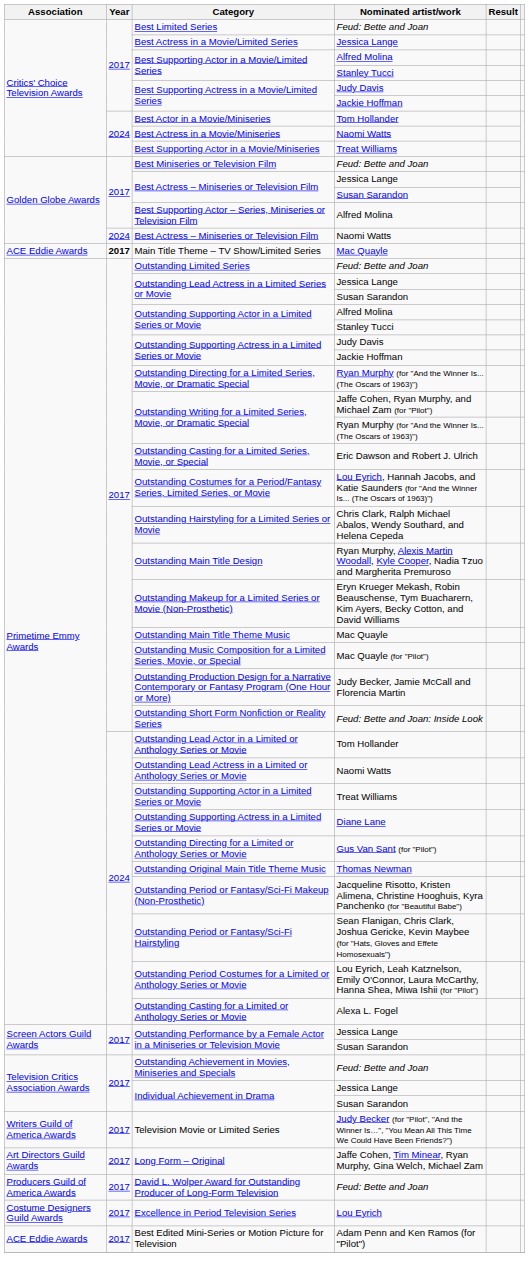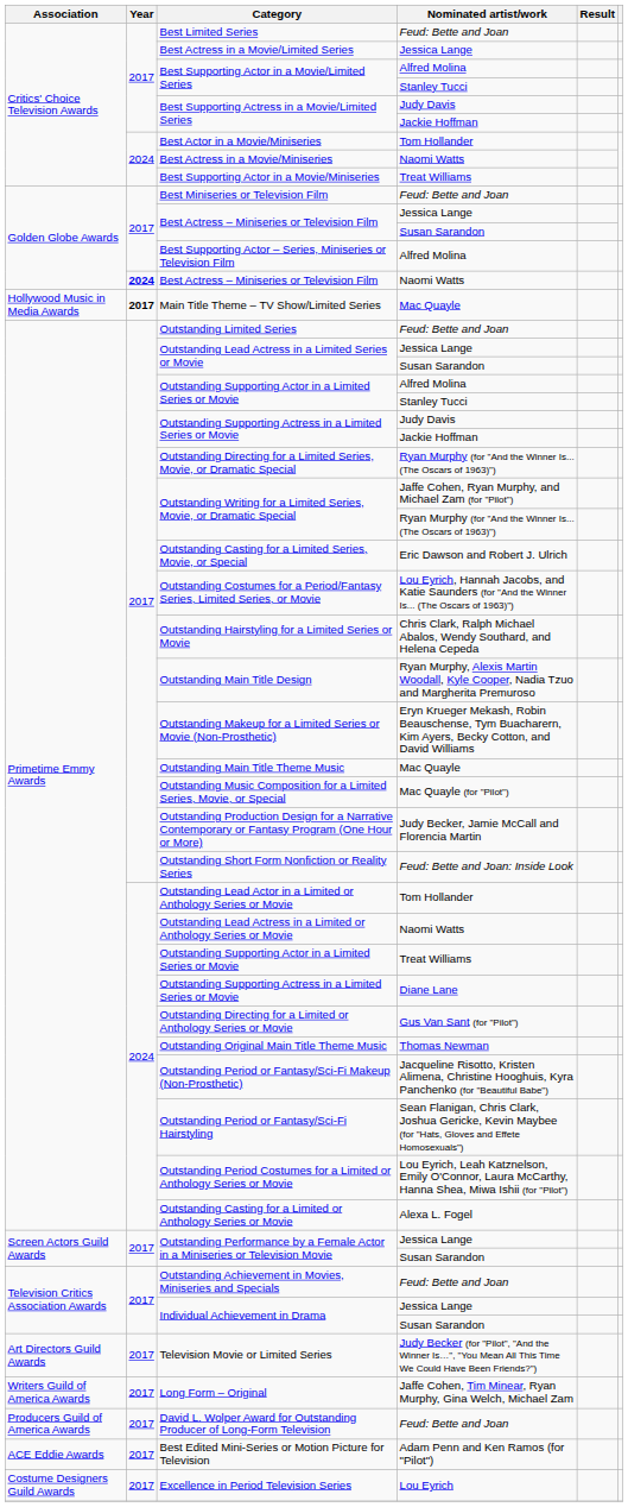 <table class="wikitable">
 <tr>
 <th width="20%">Association</th>
 <th width="5%">Year</th>
 <th width="40%">Category</th>
 <th width="30%">Nominated artist/work</th>
 <th width="10%">Result</th>
 <th width="10%"></th>
 </tr>
 <tr>
 <td rowspan=9><a href='#'>Critics' Choice Television Awards</a></td>
 <td rowspan=6><a href='#'>2017</a></td>
 <td><a href='#'>Best Limited Series</a></td>
 <td><em>Feud: Bette and Joan</em></td>
 <td></td>
 <td></td>
 </tr>
 <tr>
 <td><a href='#'>Best Actress in a Movie/Limited Series</a></td>
 <td><a href='#'>Jessica Lange</a></td>
 <td></td>
 <td></td>
 </tr>
 <tr>
 <td rowspan=2><a href='#'>Best Supporting Actor in a Movie/Limited Series</a></td>
 <td><a href='#'>Alfred Molina</a></td>
 <td></td>
 <td></td>
 </tr>
 <tr>
 <td><a href='#'>Stanley Tucci</a></td>
 <td></td>
 <td></td>
 </tr>
 <tr>
 <td rowspan=2><a href='#'>Best Supporting Actress in a Movie/Limited Series</a></td>
 <td><a href='#'>Judy Davis</a></td>
 <td></td>
 <td></td>
 </tr>
 <tr>
 <td><a href='#'>Jackie Hoffman</a></td>
 <td></td>
 <td></td>
 </tr>
 <tr>
 <td rowspan=3><a href='#'>2024</a></td>
 <td><a href='#'>Best Actor in a Movie/Miniseries</a></td>
 <td><a href='#'>Tom Hollander</a></td>
 <td></td>
 <td rowspan=3></td>
 </tr>
 <tr>
 <td><a href='#'>Best Actress in a Movie/Miniseries</a></td>
 <td><a href='#'>Naomi Watts</a></td>
 <td></td>
 </tr>
 <tr>
 <td><a href='#'>Best Supporting Actor in a Movie/Miniseries</a></td>
 <td><a href='#'>Treat Williams</a></td>
 <td></td>
 </tr>
 <tr>
 <td rowspan=5><a href='#'>Golden Globe Awards</a></td>
 <td rowspan=4><a href='#'>2017</a></td>
 <td><a href='#'>Best Miniseries or Television Film</a></td>
 <td><em>Feud: Bette and Joan</em></td>
 <td></td>
 <td></td>
 </tr>
 <tr>
 <td rowspan=2><a href='#'>Best Actress – Miniseries or Television Film</a></td>
 <td>Jessica Lange</td>
 <td></td>
 <td rowspan=2></td>
 </tr>
 <tr>
 <td><a href='#'>Susan Sarandon</a></td>
 <td></td>
 </tr>
 <tr>
 <td><a href='#'>Best Supporting Actor – Series, Miniseries or Television Film</a></td>
 <td>Alfred Molina</td>
 <td></td>
 <td></td>
 </tr>
 <tr>
-<td><a href='#'>2024</a></td>
+<td><strong><a href='#'>2024</a></strong></td>
 <td><a href='#'>Best Actress – Miniseries or Television Film</a></td>
 <td>Naomi Watts</td>
 <td></td>
 <td></td>
 </tr>
 <tr>
-<td><a href='#'>ACE Eddie Awards</a></td>
+<td><a href='#'>Hollywood Music in Media Awards</a></td>
 <td><strong>2017</strong></td>
 <td>Main Title Theme – TV Show/Limited Series</td>
 <td><a href='#'>Mac Quayle</a></td>
 <td></td>
 <td></td>
 </tr>
 <tr>
 <td rowspan=29><a href='#'>Primetime Emmy Awards</a></td>
 <td rowspan=19><a href='#'>2017</a></td>
 <td><a href='#'>Outstanding Limited Series</a></td>
 <td><em>Feud: Bette and Joan</em></td>
 <td></td>
 <td></td>
 </tr>
 <tr>
 <td rowspan=2><a href='#'>Outstanding Lead Actress in a Limited Series or Movie</a></td>
 <td>Jessica Lange</td>
 <td></td>
 <td></td>
 </tr>
 <tr>
 <td>Susan Sarandon</td>
 <td></td>
 <td></td>
 </tr>
 <tr>
 <td rowspan=2><a href='#'>Outstanding Supporting Actor in a Limited Series or Movie</a></td>
 <td>Alfred Molina</td>
 <td></td>
 <td></td>
 </tr>
 <tr>
 <td>Stanley Tucci</td>
 <td></td>
 <td></td>
 </tr>
 <tr>
 <td rowspan=2><a href='#'>Outstanding Supporting Actress in a Limited Series or Movie</a></td>
 <td>Judy Davis</td>
 <td></td>
 <td></td>
 </tr>
 <tr>
 <td>Jackie Hoffman</td>
 <td></td>
 <td></td>
 </tr>
 <tr>
 <td><a href='#'>Outstanding Directing for a Limited Series, Movie, or Dramatic Special</a></td>
 <td><a href='#'>Ryan Murphy</a> <small>(for "And the Winner Is... (The Oscars of 1963)")</small></td>
 <td></td>
 <td></td>
 </tr>
 <tr>
 <td rowspan=2><a href='#'>Outstanding Writing for a Limited Series, Movie, or Dramatic Special</a></td>
 <td>Jaffe Cohen, Ryan Murphy, and Michael Zam <small>(for "Pilot")</small></td>
 <td></td>
 <td></td>
 </tr>
 <tr>
 <td>Ryan Murphy <small>(for "And the Winner Is... (The Oscars of 1963)")</small></td>
 <td></td>
 <td></td>
 </tr>
 <tr>
 <td><a href='#'>Outstanding Casting for a Limited Series, Movie, or Special</a></td>
 <td>Eric Dawson and Robert J. Ulrich</td>
 <td></td>
 <td></td>
 </tr>
 <tr>
 <td><a href='#'>Outstanding Costumes for a Period/Fantasy Series, Limited Series, or Movie</a></td>
 <td><a href='#'>Lou Eyrich</a>, Hannah Jacobs, and Katie Saunders <small>(for "And the Winner Is... (The Oscars of 1963)")</small></td>
 <td></td>
 <td></td>
 </tr>
 <tr>
 <td><a href='#'>Outstanding Hairstyling for a Limited Series or Movie</a></td>
 <td>Chris Clark, Ralph Michael Abalos, Wendy Southard, and Helena Cepeda</td>
 <td></td>
 <td></td>
 </tr>
 <tr>
 <td><a href='#'>Outstanding Main Title Design</a></td>
 <td>Ryan Murphy, <a href='#'>Alexis Martin Woodall</a>, <a href='#'>Kyle Cooper</a>, Nadia Tzuo and Margherita Premuroso</td>
 <td></td>
 <td></td>
 </tr>
 <tr>
 <td><a href='#'>Outstanding Makeup for a Limited Series or Movie (Non-Prosthetic)</a></td>
 <td>Eryn Krueger Mekash, Robin Beauschense, Tym Buacharern, Kim Ayers, Becky Cotton, and David Williams</td>
 <td></td>
 <td></td>
 </tr>
 <tr>
 <td><a href='#'>Outstanding Main Title Theme Music</a></td>
 <td>Mac Quayle</td>
 <td></td>
 <td></td>
 </tr>
 <tr>
 <td><a href='#'>Outstanding Music Composition for a Limited Series, Movie, or Special</a></td>
 <td>Mac Quayle <small>(for "Pilot")</small></td>
 <td></td>
 <td></td>
 </tr>
 <tr>
 <td><a href='#'>Outstanding Production Design for a Narrative Contemporary or Fantasy Program (One Hour or More)</a></td>
 <td>Judy Becker, Jamie McCall and Florencia Martin</td>
 <td></td>
 <td></td>
 </tr>
 <tr>
 <td><a href='#'>Outstanding Short Form Nonfiction or Reality Series</a></td>
 <td><em>Feud: Bette and Joan: Inside Look</em></td>
 <td></td>
 <td></td>
 </tr>
 <tr>
 <td rowspan=10><a href='#'>2024</a></td>
 <td><a href='#'>Outstanding Lead Actor in a Limited or Anthology Series or Movie</a></td>
 <td>Tom Hollander</td>
 <td></td>
 <td></td>
 </tr>
 <tr>
 <td><a href='#'>Outstanding Lead Actress in a Limited or Anthology Series or Movie</a></td>
 <td>Naomi Watts</td>
 <td></td>
 <td></td>
 </tr>
 <tr>
 <td><a href='#'>Outstanding Supporting Actor in a Limited Series or Movie</a></td>
 <td>Treat Williams</td>
 <td></td>
 <td></td>
 </tr>
 <tr>
 <td><a href='#'>Outstanding Supporting Actress in a Limited Series or Movie</a></td>
 <td><a href='#'>Diane Lane</a></td>
 <td></td>
 <td></td>
 </tr>
 <tr>
 <td><a href='#'>Outstanding Directing for a Limited or Anthology Series or Movie</a></td>
 <td><a href='#'>Gus Van Sant</a> <small>(for "Pilot")</small></td>
 <td></td>
 <td></td>
 </tr>
 <tr>
 <td><a href='#'>Outstanding Original Main Title Theme Music</a></td>
 <td><a href='#'>Thomas Newman</a></td>
 <td></td>
 <td></td>
 </tr>
 <tr>
 <td><a href='#'>Outstanding Period or Fantasy/Sci-Fi Makeup (Non-Prosthetic)</a></td>
 <td>Jacqueline Risotto, Kristen Alimena, Christine Hooghuis, Kyra Panchenko <small>(for "Beautiful Babe")</small></td>
 <td></td>
 <td></td>
 </tr>
 <tr>
 <td><a href='#'>Outstanding Period or Fantasy/Sci-Fi Hairstyling</a></td>
 <td>Sean Flanigan, Chris Clark, Joshua Gericke, Kevin Maybee <small>(for "Hats, Gloves and Effete Homosexuals")</small></td>
 <td></td>
 <td></td>
 </tr>
 <tr>
 <td><a href='#'>Outstanding Period Costumes for a Limited or Anthology Series or Movie</a></td>
 <td>Lou Eyrich, Leah Katznelson, Emily O'Connor, Laura McCarthy, Hanna Shea, Miwa Ishii <small>(for "Pilot")</small></td>
 <td></td>
 <td></td>
 </tr>
 <tr>
 <td><a href='#'>Outstanding Casting for a Limited or Anthology Series or Movie</a></td>
 <td>Alexa L. Fogel</td>
 <td></td>
 <td></td>
 </tr>
 <tr>
 <td rowspan=2><a href='#'>Screen Actors Guild Awards</a></td>
 <td rowspan=2><a href='#'>2017</a></td>
 <td rowspan=2><a href='#'>Outstanding Performance by a Female Actor in a Miniseries or Television Movie</a></td>
 <td>Jessica Lange</td>
 <td></td>
 <td></td>
 </tr>
 <tr>
 <td>Susan Sarandon</td>
 <td></td>
 <td></td>
 </tr>
 <tr>
 <td rowspan=3><a href='#'>Television Critics Association Awards</a></td>
 <td rowspan=3><a href='#'>2017</a></td>
 <td><a href='#'>Outstanding Achievement in Movies, Miniseries and Specials</a></td>
 <td><em>Feud: Bette and Joan</em></td>
 <td></td>
 <td></td>
 </tr>
 <tr>
 <td rowspan=2><a href='#'>Individual Achievement in Drama</a></td>
 <td>Jessica Lange</td>
 <td></td>
 <td></td>
 </tr>
 <tr>
 <td>Susan Sarandon</td>
 <td></td>
 <td></td>
 </tr>
 <tr>
-<td><a href='#'>Writers Guild of America Awards</a></td>
+<td><a href='#'>Art Directors Guild Awards</a></td>
 <td><a href='#'>2017</a></td>
 <td>Television Movie or Limited Series</td>
 <td><a href='#'>Judy Becker</a> <small>(for "Pilot", "And the Winner Is…", "You Mean All This Time We Could Have Been Friends?")</small></td>
 <td></td>
 <td></td>
 </tr>
 <tr>
-<td><a href='#'>Art Directors Guild Awards</a></td>
+<td><a href='#'>Writers Guild of America Awards</a></td>
 <td><a href='#'>2017</a></td>
 <td><a href='#'>Long Form – Original</a></td>
 <td>Jaffe Cohen, <a href='#'>Tim Minear</a>, Ryan Murphy, Gina Welch, Michael Zam</td>
 <td></td>
 <td></td>
 </tr>
 <tr>
 <td><a href='#'>Producers Guild of America Awards</a></td>
 <td><a href='#'>2017</a></td>
 <td><a href='#'>David L. Wolper Award for Outstanding Producer of Long-Form Television</a></td>
 <td><em>Feud: Bette and Joan</em></td>
 <td></td>
 <td></td>
 </tr>
 <tr>
+<td><a href='#'>ACE Eddie Awards</a></td>
+<td><a href='#'>2017</a></td>
+<td>Best Edited Mini-Series or Motion Picture for Television</td>
+<td>Adam Penn and Ken Ramos (for "Pilot")</td>
+<td></td>
+<td></td>
+</tr>
+<tr>
 <td><a href='#'>Costume Designers Guild Awards</a></td>
 <td><a href='#'>2017</a></td>
 <td><a href='#'>Excellence in Period Television Series</a></td>
 <td><a href='#'>Lou Eyrich</a></td>
 <td></td>
 <td></td>
 </tr>
 <tr>
-<td><a href='#'>ACE Eddie Awards</a></td>
-<td><a href='#'>2017</a></td>
-<td>Best Edited Mini-Series or Motion Picture for Television</td>
-<td>Adam Penn and Ken Ramos (for "Pilot")</td>
-<td></td>
-<td></td>
-</tr>
-<tr>
 </tr>
 </table>
